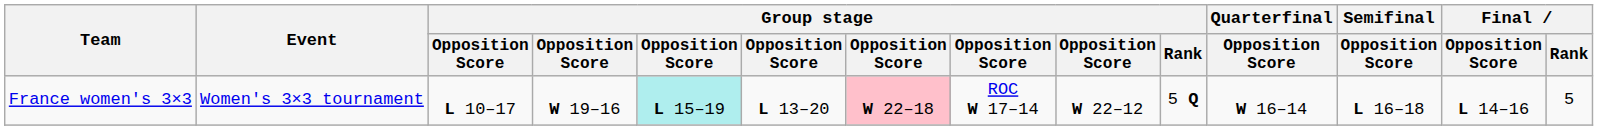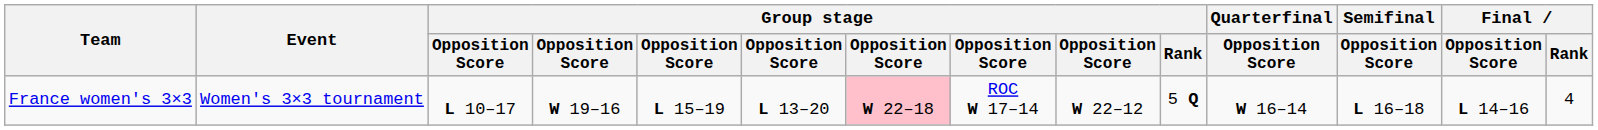 <table class="wikitable" style="text-align:center; font-size:90%">
 <tr>
 <th rowspan=2>Team</th>
 <th rowspan=2>Event</th>
 <th colspan=8>Group stage</th>
 <th>Quarterfinal</th>
 <th>Semifinal</th>
 <th colspan=2>Final / </th>
 </tr>
 <tr style="font-size:95%">
 <th>Opposition<br>Score</th>
 <th>Opposition<br>Score</th>
 <th>Opposition<br>Score</th>
 <th>Opposition<br>Score</th>
 <th>Opposition<br>Score</th>
 <th>Opposition<br>Score</th>
 <th>Opposition<br>Score</th>
 <th>Rank</th>
 <th>Opposition<br>Score</th>
 <th>Opposition<br>Score</th>
 <th>Opposition<br>Score</th>
 <th>Rank</th>
 </tr>
 <tr>
 <td align=left><a href='#'>France women's 3×3</a></td>
 <td align=left><a href='#'>Women's 3×3 tournament</a></td>
 <td><br><strong>L</strong> 10–17</td>
 <td><br><strong>W</strong> 19–16</td>
-<td style="background: paleturquoise;"><br><strong>L</strong> 15–19</td>
+<td><br><strong>L</strong> 15–19</td>
 <td><br><strong>L</strong> 13–20</td>
 <td style="background: pink;"><br><strong>W</strong> 22–18</td>
 <td> <a href='#'>ROC</a><br><strong>W</strong> 17–14</td>
 <td><br><strong>W</strong> 22–12</td>
 <td>5 <strong>Q</strong></td>
 <td><br><strong>W</strong> 16–14</td>
 <td><br><strong>L</strong> 16–18</td>
 <td><br><strong>L</strong> 14–16</td>
-<td>5</td>
+<td>4</td>
 </tr>
 </table>
